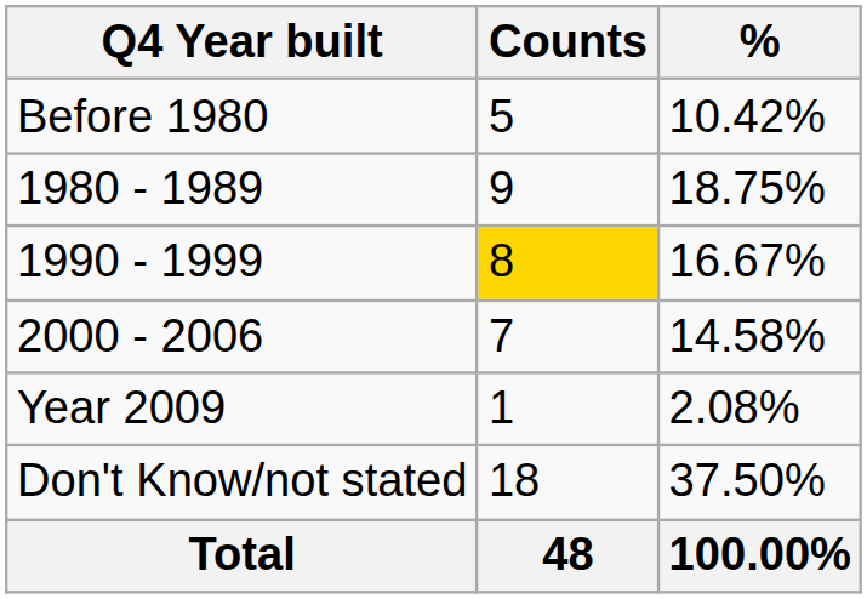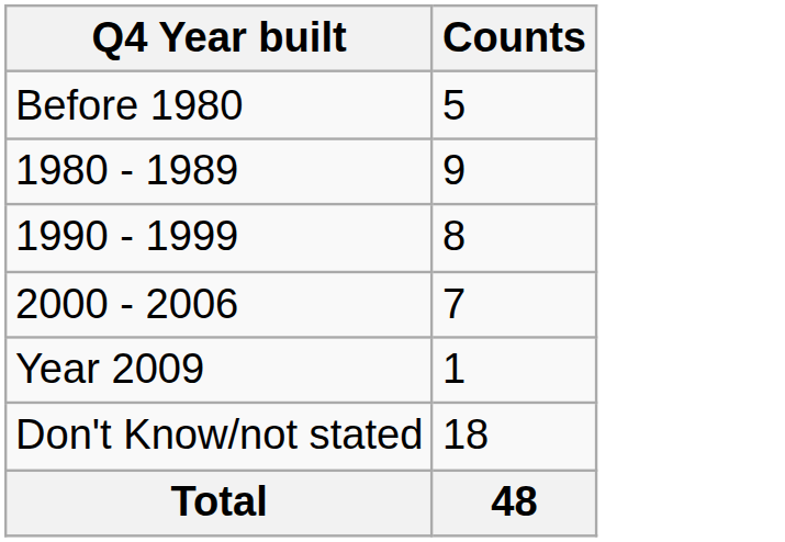 <table class="wikitable sortable">
 <tr>
 <th>Q4 Year built</th>
 <th>Counts</th>
-<th>%</th>
 </tr>
 <tr>
 <td>Before 1980</td>
 <td>5</td>
-<td>10.42%</td>
 </tr>
 <tr>
 <td>1980 - 1989</td>
 <td>9</td>
-<td>18.75%</td>
 </tr>
 <tr>
 <td>1990 - 1999</td>
-<td style="background: gold;">8</td>
-<td>16.67%</td>
+<td>8</td>
 </tr>
 <tr>
 <td>2000 - 2006</td>
 <td>7</td>
-<td>14.58%</td>
 </tr>
 <tr>
 <td>Year 2009</td>
 <td>1</td>
-<td>2.08%</td>
 </tr>
 <tr>
 <td>Don't Know/not stated</td>
 <td>18</td>
-<td>37.50%</td>
 </tr>
 <tr>
 <th>Total</th>
 <th>48</th>
-<th>100.00%</th>
 </tr>
 </table>
